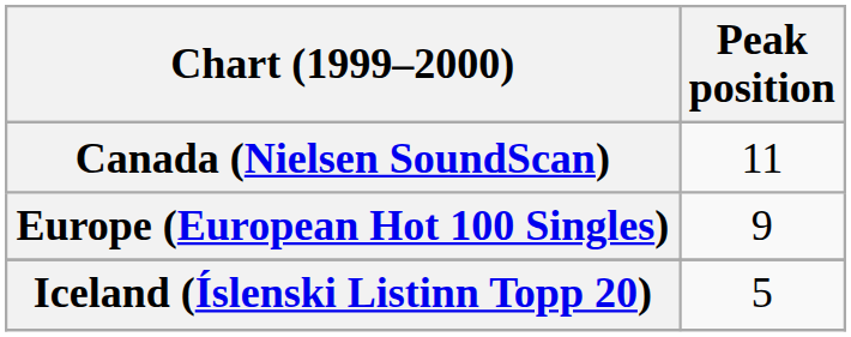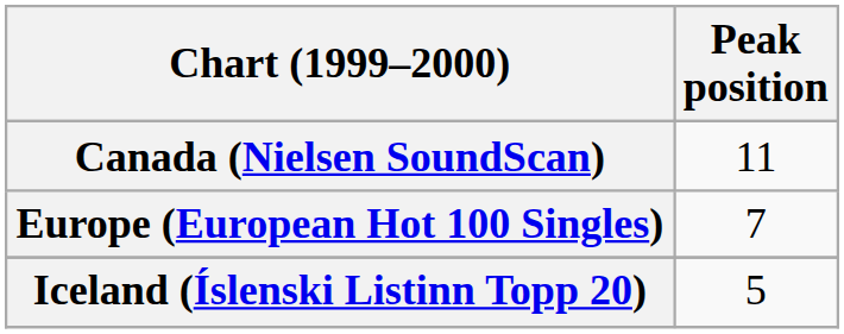 <table class="wikitable sortable plainrowheaders" style="text-align:center">
 <tr>
 <th scope="col">Chart (1999–2000)</th>
 <th scope="col">Peak<br>position</th>
 </tr>
 <tr>
 </tr>
 <tr>
 </tr>
 <tr>
 </tr>
 <tr>
 <th scope="row">Canada (<a href='#'>Nielsen SoundScan</a>)</th>
 <td>11</td>
 </tr>
 <tr>
 <th scope="row">Europe (<a href='#'>European Hot 100 Singles</a>)</th>
-<td>9</td>
+<td>7</td>
 </tr>
 <tr>
 </tr>
 <tr>
 </tr>
 <tr>
 <th scope="row">Iceland (<a href='#'>Íslenski Listinn Topp 20</a>)</th>
 <td>5</td>
 </tr>
 <tr>
 </tr>
 <tr>
 </tr>
 <tr>
 </tr>
 <tr>
 </tr>
 <tr>
 </tr>
 <tr>
 </tr>
 <tr>
 </tr>
 <tr>
 </tr>
 <tr>
 </tr>
 <tr>
 </tr>
 <tr>
 </tr>
 <tr>
 </tr>
 <tr>
 </tr>
 <tr>
 </tr>
 <tr>
 </tr>
 </table>
